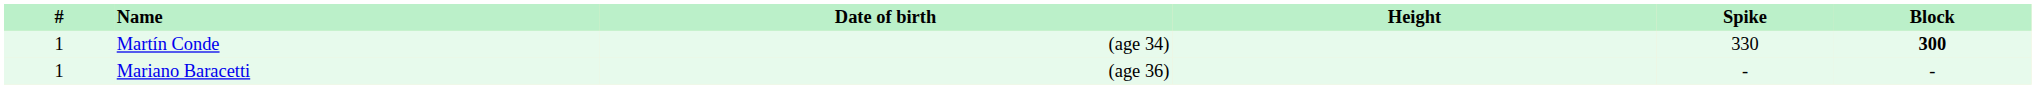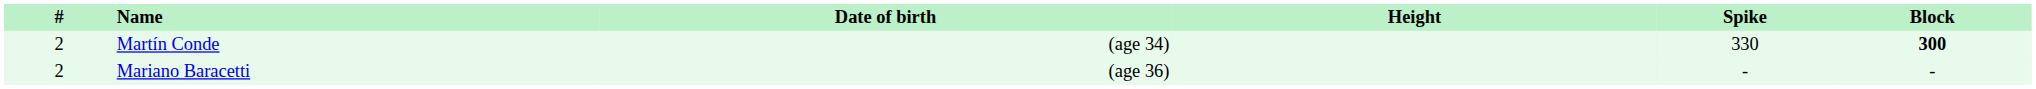 <table border=0 cellpadding=2 cellspacing=0  |- bgcolor=#FFECCE style="text-align:center; font-size:90%;" width=100%>
 <tr bgcolor=#BBF0C9>
 <th width=5%>#</th>
 <th width=22% align=left>Name</th>
 <th width=26%>Date of birth</th>
 <th width=22%>Height</th>
 <th width=8%>Spike</th>
 <th width=9%>Block</th>
 </tr>
 <tr bgcolor=#E7FAEC>
-<td>1</td>
+<td>2</td>
 <td align=left><a href='#'>Martín Conde</a></td>
 <td align=right> (age 34)</td>
 <td></td>
 <td>330</td>
 <td><strong>300</strong></td>
 </tr>
 <tr bgcolor=#E7FAEC>
-<td>1</td>
+<td>2</td>
 <td align=left><a href='#'>Mariano Baracetti</a></td>
 <td align=right> (age 36)</td>
 <td></td>
 <td>-</td>
 <td>-</td>
 </tr>
 </table>
